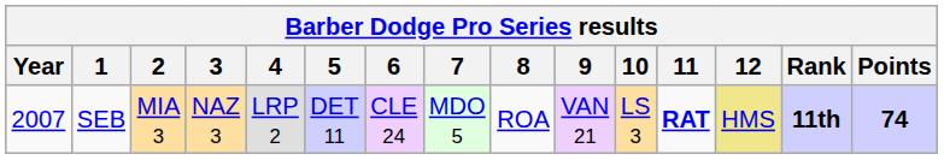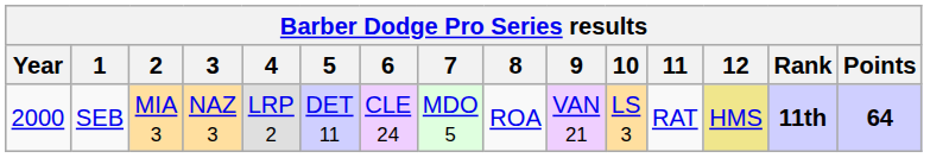 <table class="wikitable" style="text-align:center; font-size:80%">
 <tr>
 <th colspan=45><a href='#'>Barber Dodge Pro Series</a> results</th>
 </tr>
 <tr>
 <th>Year</th>
 <th>1</th>
 <th>2</th>
 <th>3</th>
 <th>4</th>
 <th>5</th>
 <th>6</th>
 <th>7</th>
 <th>8</th>
 <th>9</th>
 <th>10</th>
 <th>11</th>
 <th>12</th>
 <th>Rank</th>
 <th>Points</th>
 </tr>
 <tr>
-<td><a href='#'>2007</a></td>
+<td><a href='#'>2000</a></td>
 <td><a href='#'>SEB</a></td>
 <td style="background:#FFDF9F;"><a href='#'>MIA</a><br><small>3</small></td>
 <td style="background:#FFDF9F;"><a href='#'>NAZ</a><br><small>3</small></td>
 <td style="background:#DFDFDF;"><a href='#'>LRP</a><br><small>2</small></td>
 <td style="background:#CFCFFF;"><a href='#'>DET</a><br><small>11</small></td>
 <td style="background:#EFCFFF;"><a href='#'>CLE</a><br><small>24</small></td>
 <td style="background:#DFFFDF;"><a href='#'>MDO</a><br><small>5</small></td>
 <td><a href='#'>ROA</a><br><small></small></td>
 <td style="background:#EFCFFF;"><a href='#'>VAN</a><br><small>21</small></td>
 <td style="background:#FFDF9F;"><a href='#'>LS</a><br><small>3</small></td>
-<td><strong><a href='#'>RAT</a></strong></td>
+<td><a href='#'>RAT</a></td>
 <td style="background: khaki;"><a href='#'>HMS</a></td>
 <td style="background:#CFCFFF;"><strong>11th</strong></td>
-<td style="background:#CFCFFF;"><strong>74</strong></td>
+<td style="background:#CFCFFF;"><strong>64</strong></td>
 </tr>
 </table>
